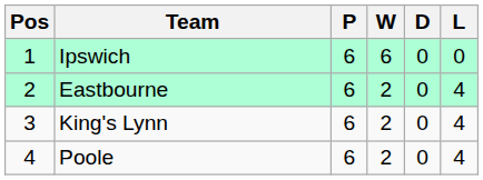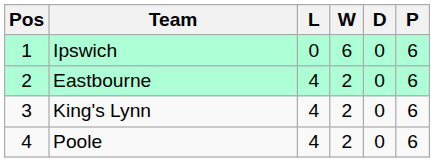 <table class="wikitable" style="font-size: 100%">
 <tr>
 <th width=20>Pos</th>
 <th width=200>Team</th>
-<th width=20>P</th>
+<th width=20>L</th>
 <th width=20>W</th>
 <th width=20>D</th>
-<th width=20>L</th>
+<th width=20>P</th>
 </tr>
 <tr align=center style="background: #ADFFD6;">
 <td>1</td>
 <td align="left">Ipswich</td>
-<td>6</td>
+<td>0</td>
 <td>6</td>
 <td>0</td>
-<td>0</td>
+<td>6</td>
 </tr>
 <tr align=center style="background: #ADFFD6;">
 <td>2</td>
 <td align="left">Eastbourne</td>
-<td>6</td>
+<td>4</td>
 <td>2</td>
 <td>0</td>
-<td>4</td>
+<td>6</td>
 </tr>
 <tr align=center>
 <td>3</td>
 <td align="left">King's Lynn</td>
-<td>6</td>
+<td>4</td>
 <td>2</td>
 <td>0</td>
-<td>4</td>
+<td>6</td>
 </tr>
 <tr align=center>
 <td>4</td>
 <td align="left">Poole</td>
-<td>6</td>
+<td>4</td>
 <td>2</td>
 <td>0</td>
-<td>4</td>
+<td>6</td>
 </tr>
 </table>
